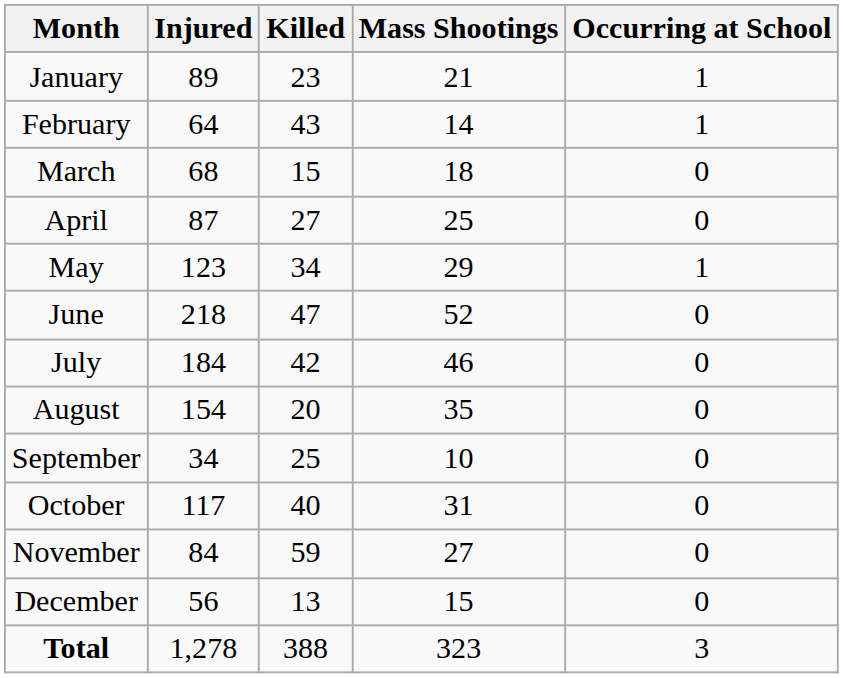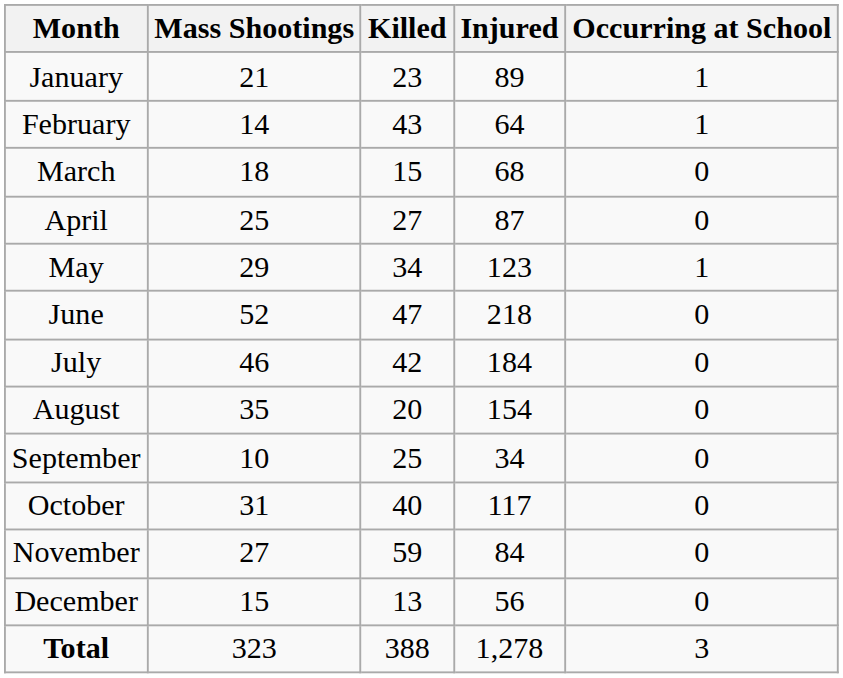 <table class="wikitable sortable mw-datatable" style="text-align:center;">
 <tr>
 <th>Month</th>
+<th>Mass Shootings</th>
+<th>Killed</th>
 <th>Injured</th>
-<th>Killed</th>
-<th>Mass Shootings</th>
 <th>Occurring at School</th>
 </tr>
 <tr>
 <td>January</td>
+<td>21</td>
+<td>23</td>
 <td>89</td>
-<td>23</td>
-<td>21</td>
 <td>1</td>
 </tr>
 <tr>
 <td>February</td>
+<td>14</td>
+<td>43</td>
 <td>64</td>
-<td>43</td>
-<td>14</td>
 <td>1</td>
 </tr>
 <tr>
 <td>March</td>
+<td>18</td>
+<td>15</td>
 <td>68</td>
-<td>15</td>
-<td>18</td>
 <td>0</td>
 </tr>
 <tr>
 <td>April</td>
+<td>25</td>
+<td>27</td>
 <td>87</td>
-<td>27</td>
-<td>25</td>
 <td>0</td>
 </tr>
 <tr>
 <td>May</td>
+<td>29</td>
+<td>34</td>
 <td>123</td>
-<td>34</td>
-<td>29</td>
 <td>1</td>
 </tr>
 <tr>
 <td>June</td>
+<td>52</td>
+<td>47</td>
 <td>218</td>
-<td>47</td>
-<td>52</td>
 <td>0</td>
 </tr>
 <tr>
 <td>July</td>
+<td>46</td>
+<td>42</td>
 <td>184</td>
-<td>42</td>
-<td>46</td>
 <td>0</td>
 </tr>
 <tr>
 <td>August</td>
+<td>35</td>
+<td>20</td>
 <td>154</td>
-<td>20</td>
-<td>35</td>
 <td>0</td>
 </tr>
 <tr>
 <td>September</td>
+<td>10</td>
+<td>25</td>
 <td>34</td>
-<td>25</td>
-<td>10</td>
 <td>0</td>
 </tr>
 <tr>
 <td>October</td>
+<td>31</td>
+<td>40</td>
 <td>117</td>
-<td>40</td>
-<td>31</td>
 <td>0</td>
 </tr>
 <tr>
 <td>November</td>
+<td>27</td>
+<td>59</td>
 <td>84</td>
-<td>59</td>
-<td>27</td>
 <td>0</td>
 </tr>
 <tr>
 <td>December</td>
+<td>15</td>
+<td>13</td>
 <td>56</td>
-<td>13</td>
-<td>15</td>
 <td>0</td>
 </tr>
 <tr>
 <td><strong>Total</strong></td>
+<td>323</td>
+<td>388</td>
 <td>1,278</td>
-<td>388</td>
-<td>323</td>
 <td>3</td>
 </tr>
 </table>
